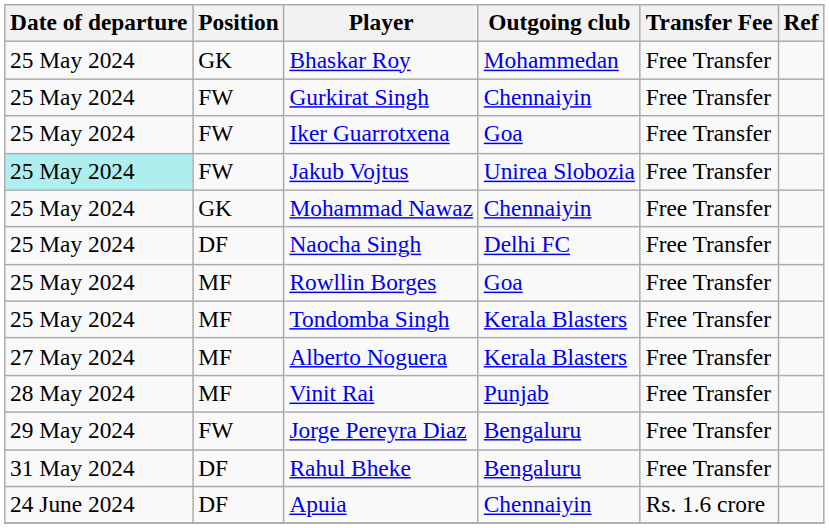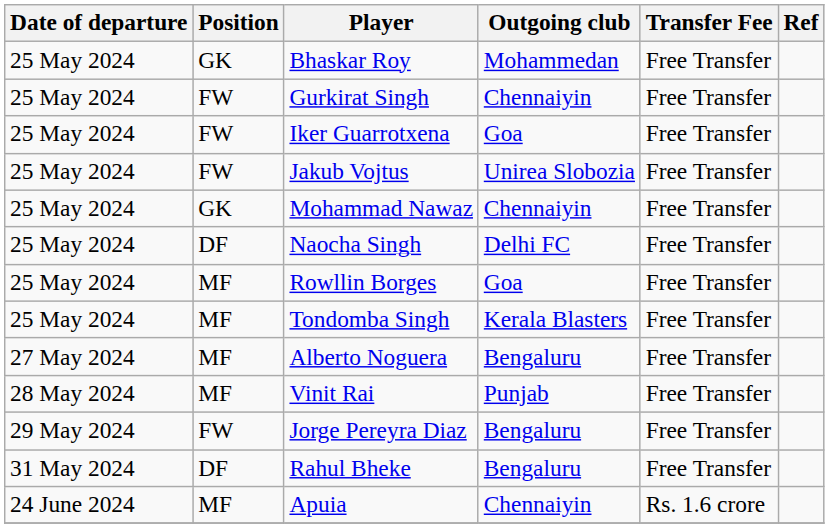 <table class="wikitable plainrowheaders" style="text-align:center; text-align:left">
 <tr>
 <th>Date of departure</th>
 <th scope="col">Position</th>
 <th scope="col">Player</th>
 <th scope="col">Outgoing club</th>
 <th scope="col">Transfer Fee</th>
 <th scope="col">Ref</th>
 </tr>
 <tr>
 <td>25 May 2024</td>
 <td>GK</td>
 <td> <a href='#'>Bhaskar Roy</a></td>
 <td> <a href='#'>Mohammedan</a></td>
 <td>Free Transfer</td>
 <td></td>
 </tr>
 <tr>
 <td>25 May 2024</td>
 <td>FW</td>
 <td> <a href='#'>Gurkirat Singh</a></td>
 <td> <a href='#'>Chennaiyin</a></td>
 <td>Free Transfer</td>
 <td></td>
 </tr>
 <tr>
 <td>25 May 2024</td>
 <td>FW</td>
 <td> <a href='#'>Iker Guarrotxena</a></td>
 <td> <a href='#'>Goa</a></td>
 <td>Free Transfer</td>
 <td></td>
 </tr>
 <tr>
-<td style="background: paleturquoise;">25 May 2024</td>
+<td>25 May 2024</td>
 <td>FW</td>
 <td> <a href='#'>Jakub Vojtus</a></td>
 <td> <a href='#'>Unirea Slobozia</a></td>
 <td>Free Transfer</td>
 <td></td>
 </tr>
 <tr>
 <td>25 May 2024</td>
 <td>GK</td>
 <td> <a href='#'>Mohammad Nawaz</a></td>
 <td> <a href='#'>Chennaiyin</a></td>
 <td>Free Transfer</td>
 <td></td>
 </tr>
 <tr>
 <td>25 May 2024</td>
 <td>DF</td>
 <td> <a href='#'>Naocha Singh</a></td>
 <td> <a href='#'>Delhi FC</a></td>
 <td>Free Transfer</td>
 <td></td>
 </tr>
 <tr>
 <td>25 May 2024</td>
 <td>MF</td>
 <td> <a href='#'>Rowllin Borges</a></td>
 <td> <a href='#'>Goa</a></td>
 <td>Free Transfer</td>
 <td></td>
 </tr>
 <tr>
 <td>25 May 2024</td>
 <td>MF</td>
 <td> <a href='#'>Tondomba Singh</a></td>
 <td> <a href='#'>Kerala Blasters</a></td>
 <td>Free Transfer</td>
 <td></td>
 </tr>
 <tr>
 <td>27 May 2024</td>
 <td>MF</td>
 <td> <a href='#'>Alberto Noguera</a></td>
-<td> <a href='#'>Kerala Blasters</a></td>
+<td> <a href='#'>Bengaluru</a></td>
 <td>Free Transfer</td>
 <td></td>
 </tr>
 <tr>
 <td>28 May 2024</td>
 <td>MF</td>
 <td> <a href='#'>Vinit Rai</a></td>
 <td> <a href='#'>Punjab</a></td>
 <td>Free Transfer</td>
 <td></td>
 </tr>
 <tr>
 <td>29 May 2024</td>
 <td>FW</td>
 <td> <a href='#'>Jorge Pereyra Diaz</a></td>
 <td> <a href='#'>Bengaluru</a></td>
 <td>Free Transfer</td>
 <td></td>
 </tr>
 <tr>
 <td>31 May 2024</td>
 <td>DF</td>
 <td> <a href='#'>Rahul Bheke</a></td>
 <td> <a href='#'>Bengaluru</a></td>
 <td>Free Transfer</td>
 <td></td>
 </tr>
 <tr>
 <td>24 June 2024</td>
-<td>DF</td>
+<td>MF</td>
 <td> <a href='#'>Apuia</a></td>
 <td> <a href='#'>Chennaiyin</a></td>
 <td>Rs. 1.6 crore</td>
 <td></td>
 </tr>
 <tr>
 </tr>
 </table>
